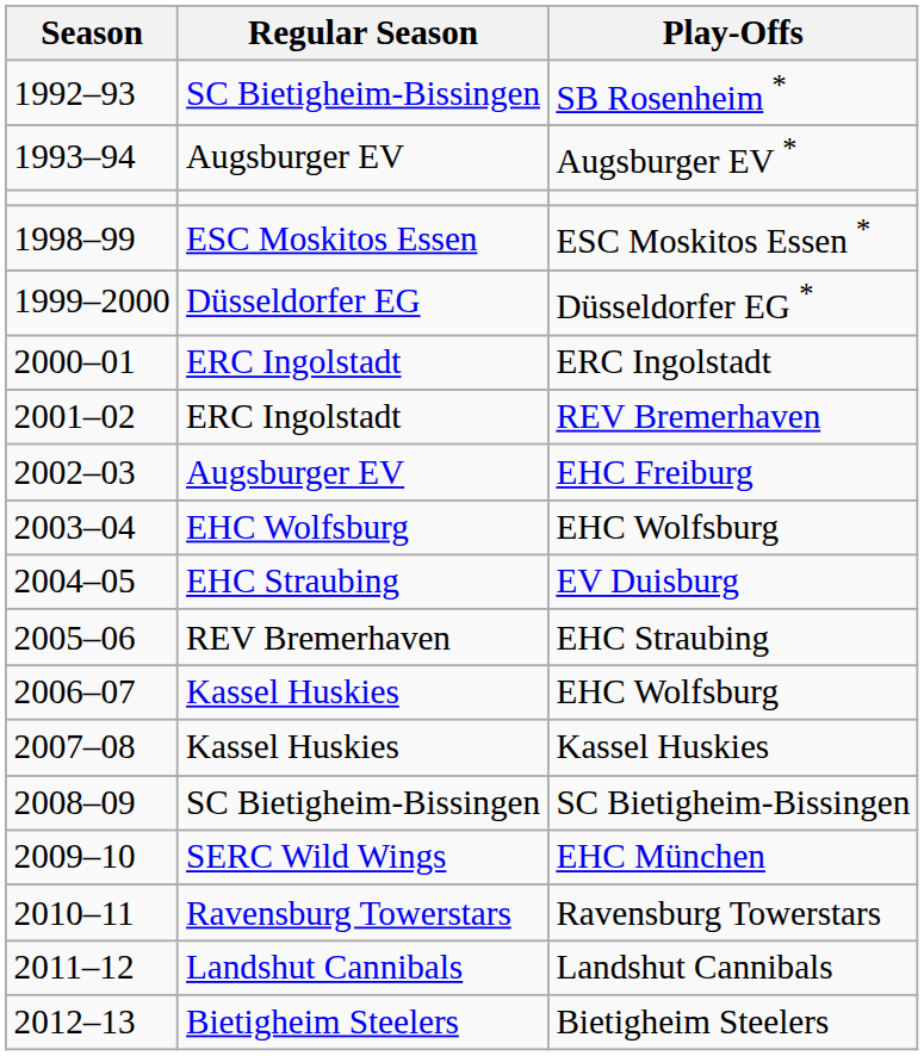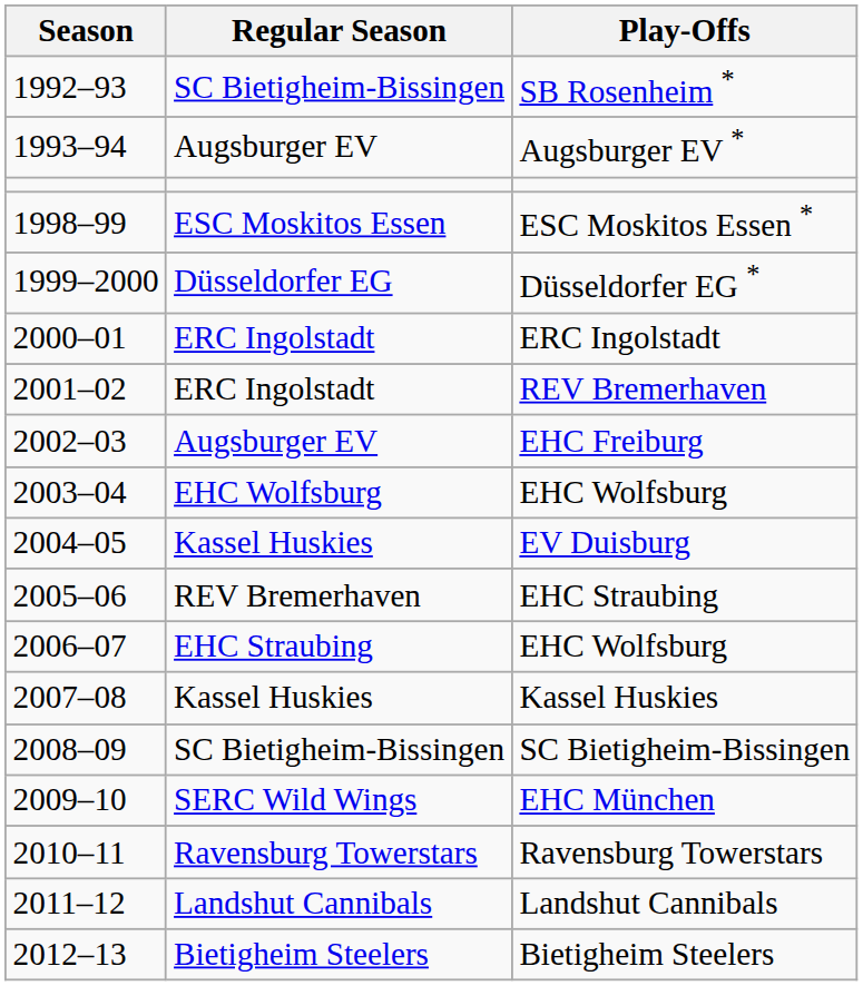 <table class="wikitable">
 <tr>
 <th>Season</th>
 <th>Regular Season</th>
 <th>Play-Offs</th>
 </tr>
 <tr>
 <td>1992–93</td>
 <td><a href='#'>SC Bietigheim-Bissingen</a></td>
 <td><a href='#'>SB Rosenheim</a> <sup>*</sup></td>
 </tr>
 <tr>
 <td>1993–94</td>
 <td>Augsburger EV</td>
 <td>Augsburger EV <sup>*</sup></td>
 </tr>
 <tr>
 <td></td>
 <td></td>
 <td></td>
 </tr>
 <tr>
 <td>1998–99</td>
 <td><a href='#'>ESC Moskitos Essen</a></td>
 <td>ESC Moskitos Essen <sup>*</sup></td>
 </tr>
 <tr>
 <td>1999–2000</td>
 <td><a href='#'>Düsseldorfer EG</a></td>
 <td>Düsseldorfer EG <sup>*</sup></td>
 </tr>
 <tr>
 <td>2000–01</td>
 <td><a href='#'>ERC Ingolstadt</a></td>
 <td>ERC Ingolstadt</td>
 </tr>
 <tr>
 <td>2001–02</td>
 <td>ERC Ingolstadt</td>
 <td><a href='#'>REV Bremerhaven</a></td>
 </tr>
 <tr>
 <td>2002–03</td>
 <td><a href='#'>Augsburger EV</a></td>
 <td><a href='#'>EHC Freiburg</a></td>
 </tr>
 <tr>
 <td>2003–04</td>
 <td><a href='#'>EHC Wolfsburg</a></td>
 <td>EHC Wolfsburg</td>
 </tr>
 <tr>
 <td>2004–05</td>
-<td><a href='#'>EHC Straubing</a></td>
+<td><a href='#'>Kassel Huskies</a></td>
 <td><a href='#'>EV Duisburg</a></td>
 </tr>
 <tr>
 <td>2005–06</td>
 <td>REV Bremerhaven</td>
 <td>EHC Straubing</td>
 </tr>
 <tr>
 <td>2006–07</td>
-<td><a href='#'>Kassel Huskies</a></td>
+<td><a href='#'>EHC Straubing</a></td>
 <td>EHC Wolfsburg</td>
 </tr>
 <tr>
 <td>2007–08</td>
 <td>Kassel Huskies</td>
 <td>Kassel Huskies</td>
 </tr>
 <tr>
 <td>2008–09</td>
 <td>SC Bietigheim-Bissingen</td>
 <td>SC Bietigheim-Bissingen</td>
 </tr>
 <tr>
 <td>2009–10</td>
 <td><a href='#'>SERC Wild Wings</a></td>
 <td><a href='#'>EHC München</a></td>
 </tr>
 <tr>
 <td>2010–11</td>
 <td><a href='#'>Ravensburg Towerstars</a></td>
 <td>Ravensburg Towerstars</td>
 </tr>
 <tr>
 <td>2011–12</td>
 <td><a href='#'>Landshut Cannibals</a></td>
 <td>Landshut Cannibals</td>
 </tr>
 <tr>
 <td>2012–13</td>
 <td><a href='#'>Bietigheim Steelers</a></td>
 <td>Bietigheim Steelers</td>
 </tr>
 </table>
